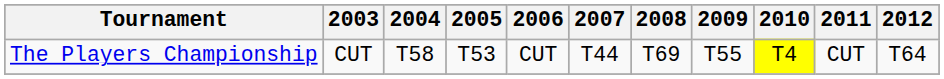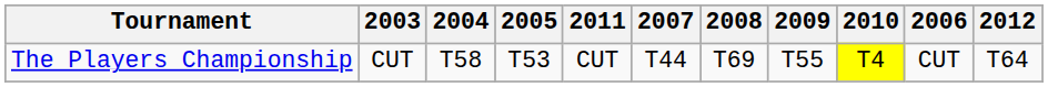 <table class="wikitable" style="font-size:95%;text-align:center;">
 <tr>
 <th>Tournament</th>
 <th>2003</th>
 <th>2004</th>
 <th>2005</th>
-<th>2006</th>
+<th>2011</th>
 <th>2007</th>
 <th>2008</th>
 <th>2009</th>
 <th>2010</th>
-<th>2011</th>
+<th>2006</th>
 <th>2012</th>
 </tr>
 <tr>
 <td align=left><a href='#'>The Players Championship</a></td>
 <td>CUT</td>
 <td>T58</td>
 <td>T53</td>
 <td>CUT</td>
 <td>T44</td>
 <td>T69</td>
 <td>T55</td>
 <td style="background:yellow;">T4</td>
 <td>CUT</td>
 <td>T64</td>
 </tr>
 </table>
